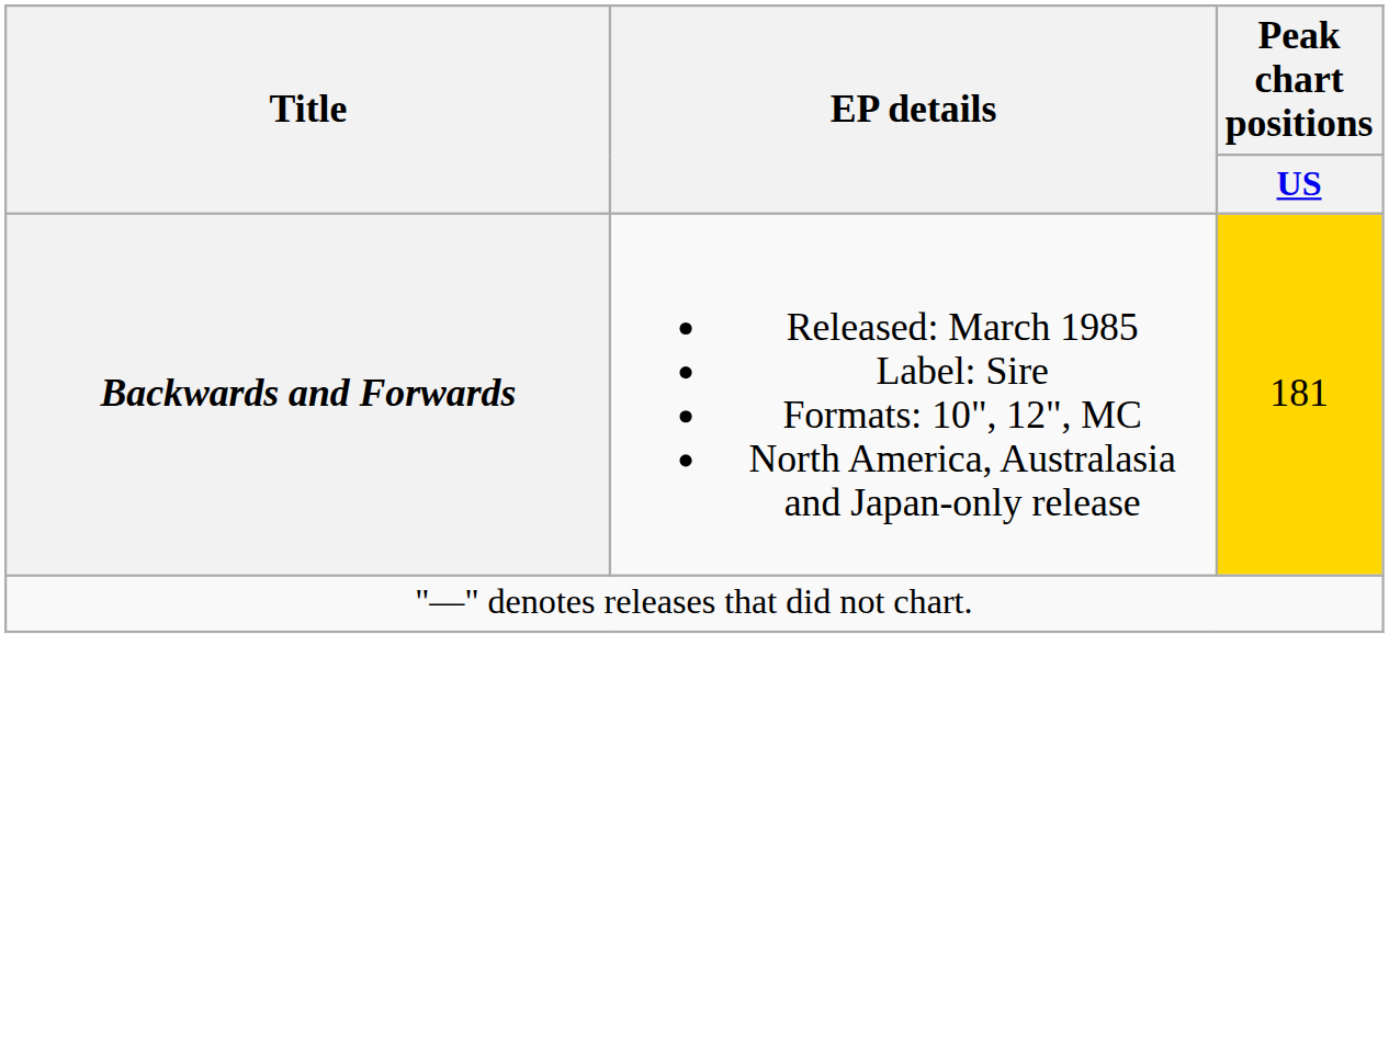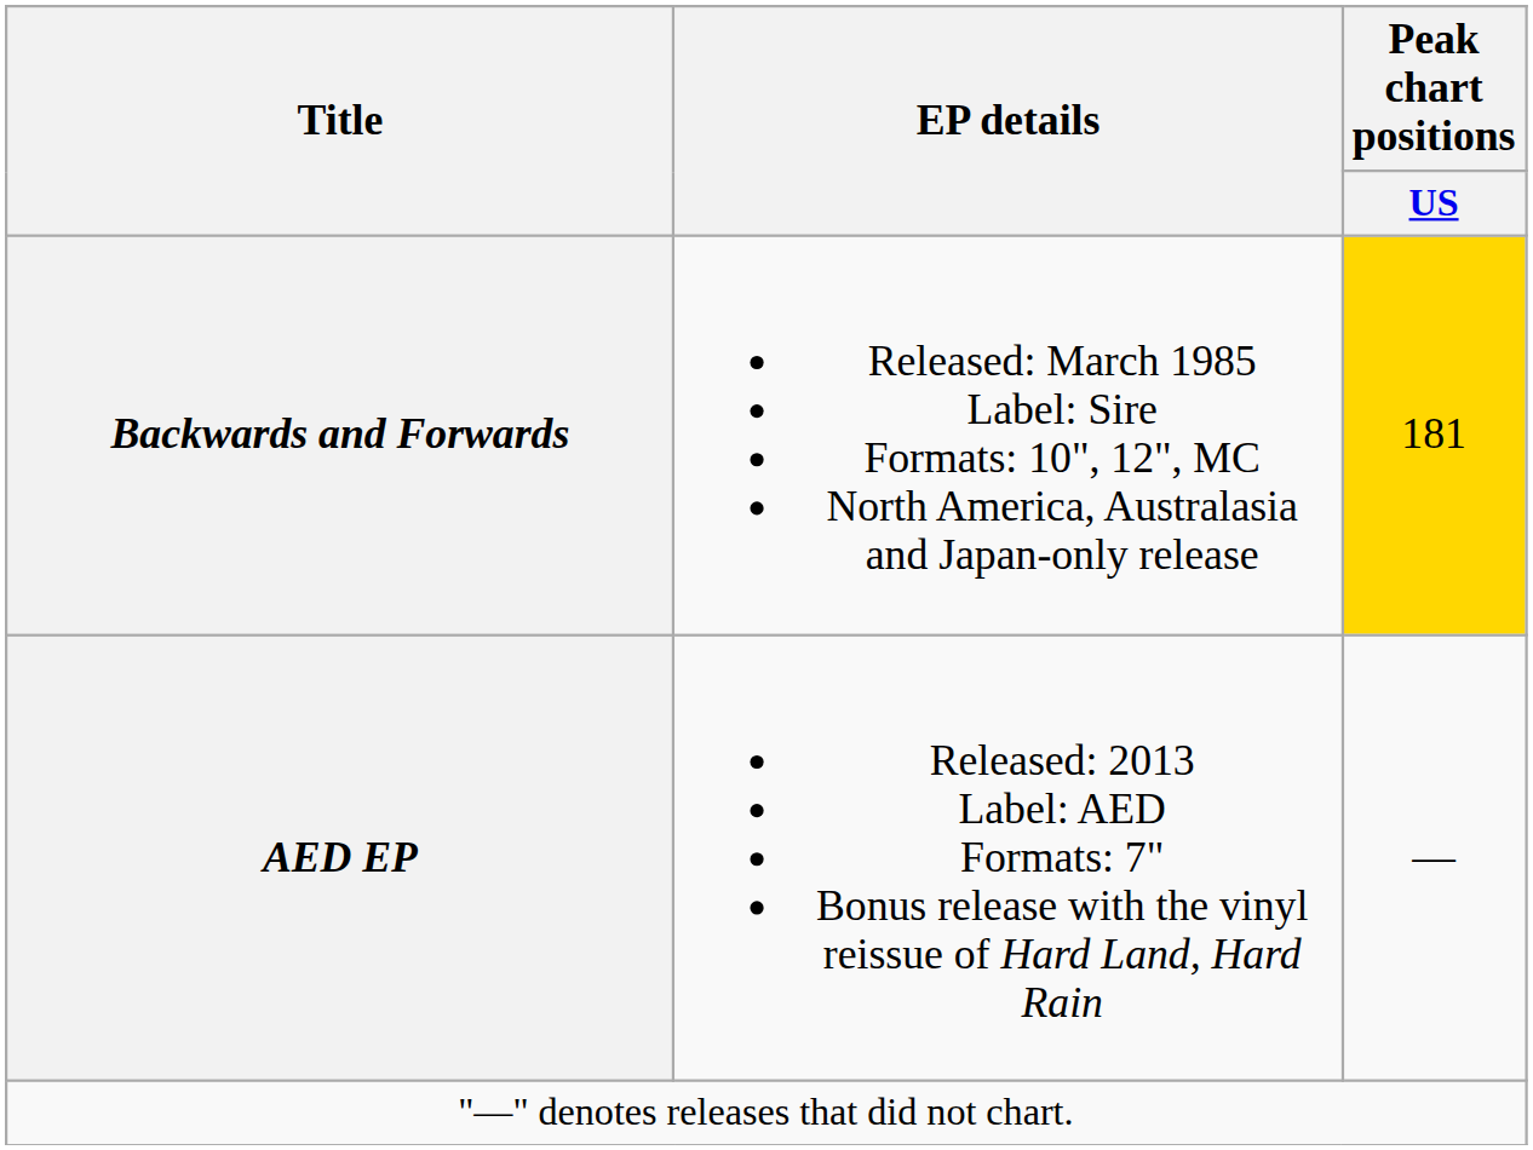 <table class="wikitable plainrowheaders" style="text-align:center;">
 <tr>
 <th scope="col" rowspan="2" style="width:15em;">Title</th>
 <th scope="col" rowspan="2" style="width:15em;">EP details</th>
 <th scope="col" colspan="1">Peak chart positions</th>
 </tr>
 <tr>
 <th scope="col" style="width:3em;font-size:90%;"><a href='#'>US</a><br></th>
 </tr>
 <tr>
 <th scope="row"><em>Backwards and Forwards</em></th>
 <td><br><ul><li>Released: March 1985</li><li>Label: Sire</li><li>Formats: 10", 12", MC</li><li>North America, Australasia and Japan-only release</li></ul></td>
 <td style="background: gold;">181</td>
 </tr>
 <tr>
+<th scope="row"><em>AED EP</em></th>
+<td><br><ul><li>Released: 2013</li><li>Label: AED</li><li>Formats: 7"</li><li>Bonus release with the vinyl reissue of <em>Hard Land, Hard Rain</em></li></ul></td>
+<td>—</td>
+</tr>
+<tr>
 <td colspan="3" style="font-size:90%">"—" denotes releases that did not chart.</td>
 </tr>
 </table>
